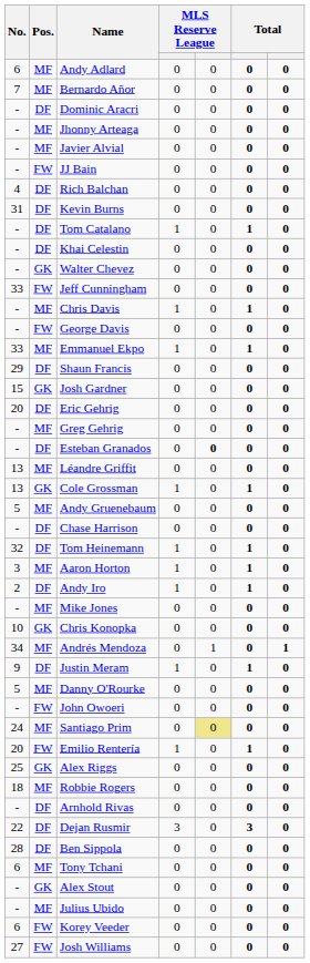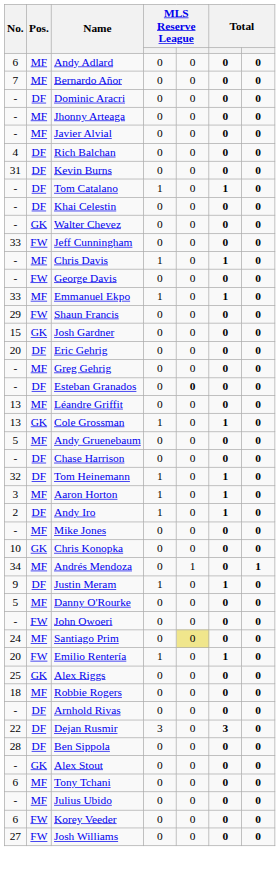 <table class="wikitable sortable" style="text-align: center;">
 <tr>
 <th rowspan=2>No.</th>
 <th rowspan=2>Pos.</th>
 <th rowspan=2>Name</th>
 <th colspan=2 style="width:85px;"><a href='#'>MLS Reserve League</a></th>
 <th colspan=2 style="width:85px;"><strong>Total</strong></th>
 </tr>
 <tr>
 <th></th>
 <th></th>
 <th></th>
 <th></th>
 </tr>
 <tr>
 <td>6</td>
 <td><a href='#'>MF</a></td>
 <td align=left> <a href='#'>Andy Adlard</a></td>
 <td>0</td>
 <td>0</td>
 <td><strong>0</strong></td>
 <td><strong>0</strong></td>
 </tr>
 <tr>
 <td>7</td>
 <td><a href='#'>MF</a></td>
 <td align=left> <a href='#'>Bernardo Añor</a></td>
 <td>0</td>
 <td>0</td>
 <td><strong>0</strong></td>
 <td><strong>0</strong></td>
 </tr>
 <tr>
 <td>-</td>
 <td><a href='#'>DF</a></td>
 <td align=left> <a href='#'>Dominic Aracri</a></td>
 <td>0</td>
 <td>0</td>
 <td><strong>0</strong></td>
 <td><strong>0</strong></td>
 </tr>
 <tr>
 <td>-</td>
 <td><a href='#'>MF</a></td>
 <td align=left> <a href='#'>Jhonny Arteaga</a></td>
 <td>0</td>
 <td>0</td>
 <td><strong>0</strong></td>
 <td><strong>0</strong></td>
 </tr>
 <tr>
 <td>-</td>
 <td><a href='#'>MF</a></td>
 <td align=left> <a href='#'>Javier Alvial</a></td>
-<td>0</td>
-<td>0</td>
-<td><strong>0</strong></td>
-<td><strong>0</strong></td>
-</tr>
-<tr>
-<td>-</td>
-<td><a href='#'>FW</a></td>
-<td align=left> <a href='#'>JJ Bain</a></td>
 <td>0</td>
 <td>0</td>
 <td><strong>0</strong></td>
 <td><strong>0</strong></td>
 </tr>
 <tr>
 <td>4</td>
 <td><a href='#'>DF</a></td>
 <td align=left> <a href='#'>Rich Balchan</a></td>
 <td>0</td>
 <td>0</td>
 <td><strong>0</strong></td>
 <td><strong>0</strong></td>
 </tr>
 <tr>
 <td>31</td>
 <td><a href='#'>DF</a></td>
 <td align=left> <a href='#'>Kevin Burns</a></td>
 <td>0</td>
 <td>0</td>
 <td><strong>0</strong></td>
 <td><strong>0</strong></td>
 </tr>
 <tr>
 <td>-</td>
 <td><a href='#'>DF</a></td>
 <td align=left> <a href='#'>Tom Catalano</a></td>
 <td>1</td>
 <td>0</td>
 <td><strong>1</strong></td>
 <td><strong>0</strong></td>
 </tr>
 <tr>
 <td>-</td>
 <td><a href='#'>DF</a></td>
 <td align=left> <a href='#'>Khai Celestin</a></td>
 <td>0</td>
 <td>0</td>
 <td><strong>0</strong></td>
 <td><strong>0</strong></td>
 </tr>
 <tr>
 <td>-</td>
 <td><a href='#'>GK</a></td>
 <td align=left> <a href='#'>Walter Chevez</a></td>
 <td>0</td>
 <td>0</td>
 <td><strong>0</strong></td>
 <td><strong>0</strong></td>
 </tr>
 <tr>
 <td>33</td>
 <td><a href='#'>FW</a></td>
 <td align=left> <a href='#'>Jeff Cunningham</a></td>
 <td>0</td>
 <td>0</td>
 <td><strong>0</strong></td>
 <td><strong>0</strong></td>
 </tr>
 <tr>
 <td>-</td>
 <td><a href='#'>MF</a></td>
 <td align=left> <a href='#'>Chris Davis</a></td>
 <td>1</td>
 <td>0</td>
 <td><strong>1</strong></td>
 <td><strong>0</strong></td>
 </tr>
 <tr>
 <td>-</td>
 <td><a href='#'>FW</a></td>
 <td align=left> <a href='#'>George Davis</a></td>
 <td>0</td>
 <td>0</td>
 <td><strong>0</strong></td>
 <td><strong>0</strong></td>
 </tr>
 <tr>
 <td>33</td>
 <td><a href='#'>MF</a></td>
 <td align=left> <a href='#'>Emmanuel Ekpo</a></td>
 <td>1</td>
 <td>0</td>
 <td><strong>1</strong></td>
 <td><strong>0</strong></td>
 </tr>
 <tr>
 <td>29</td>
-<td><a href='#'>DF</a></td>
+<td><a href='#'>FW</a></td>
 <td align=left> <a href='#'>Shaun Francis</a></td>
 <td>0</td>
 <td>0</td>
 <td><strong>0</strong></td>
 <td><strong>0</strong></td>
 </tr>
 <tr>
 <td>15</td>
 <td><a href='#'>GK</a></td>
 <td align=left> <a href='#'>Josh Gardner</a></td>
 <td>0</td>
 <td>0</td>
 <td><strong>0</strong></td>
 <td><strong>0</strong></td>
 </tr>
 <tr>
 <td>20</td>
 <td><a href='#'>DF</a></td>
 <td align=left> <a href='#'>Eric Gehrig</a></td>
 <td>0</td>
 <td>0</td>
 <td><strong>0</strong></td>
 <td><strong>0</strong></td>
 </tr>
 <tr>
 <td>-</td>
 <td><a href='#'>MF</a></td>
 <td align=left> <a href='#'>Greg Gehrig</a></td>
 <td>0</td>
 <td>0</td>
 <td><strong>0</strong></td>
 <td><strong>0</strong></td>
 </tr>
 <tr>
 <td>-</td>
 <td><a href='#'>DF</a></td>
 <td align=left> <a href='#'>Esteban Granados</a></td>
 <td>0</td>
 <td><strong>0</strong></td>
 <td><strong>0</strong></td>
 <td><strong>0</strong></td>
 </tr>
 <tr>
 <td>13</td>
 <td><a href='#'>MF</a></td>
 <td align=left> <a href='#'>Léandre Griffit</a></td>
 <td>0</td>
 <td>0</td>
 <td><strong>0</strong></td>
 <td><strong>0</strong></td>
 </tr>
 <tr>
 <td>13</td>
 <td><a href='#'>GK</a></td>
 <td align=left> <a href='#'>Cole Grossman</a></td>
 <td>1</td>
 <td>0</td>
 <td><strong>1</strong></td>
 <td><strong>0</strong></td>
 </tr>
 <tr>
 <td>5</td>
 <td><a href='#'>MF</a></td>
 <td align=left> <a href='#'>Andy Gruenebaum</a></td>
 <td>0</td>
 <td>0</td>
 <td><strong>0</strong></td>
 <td><strong>0</strong></td>
 </tr>
 <tr>
 <td>-</td>
 <td><a href='#'>DF</a></td>
 <td align=left> <a href='#'>Chase Harrison</a></td>
 <td>0</td>
 <td>0</td>
 <td><strong>0</strong></td>
 <td><strong>0</strong></td>
 </tr>
 <tr>
 <td>32</td>
 <td><a href='#'>DF</a></td>
 <td align=left> <a href='#'>Tom Heinemann</a></td>
 <td>1</td>
 <td>0</td>
 <td><strong>1</strong></td>
 <td><strong>0</strong></td>
 </tr>
 <tr>
 <td>3</td>
 <td><a href='#'>MF</a></td>
 <td align=left> <a href='#'>Aaron Horton</a></td>
 <td>1</td>
 <td>0</td>
 <td><strong>1</strong></td>
 <td><strong>0</strong></td>
 </tr>
 <tr>
 <td>2</td>
 <td><a href='#'>DF</a></td>
 <td align=left> <a href='#'>Andy Iro</a></td>
 <td>1</td>
 <td>0</td>
 <td><strong>1</strong></td>
 <td><strong>0</strong></td>
 </tr>
 <tr>
 <td>-</td>
 <td><a href='#'>MF</a></td>
 <td align=left> <a href='#'>Mike Jones</a></td>
 <td>0</td>
 <td>0</td>
 <td><strong>0</strong></td>
 <td><strong>0</strong></td>
 </tr>
 <tr>
 <td>10</td>
 <td><a href='#'>GK</a></td>
 <td align=left> <a href='#'>Chris Konopka</a></td>
 <td>0</td>
 <td>0</td>
 <td><strong>0</strong></td>
 <td><strong>0</strong></td>
 </tr>
 <tr>
 <td>34</td>
 <td><a href='#'>MF</a></td>
 <td align=left> <a href='#'>Andrés Mendoza</a></td>
 <td>0</td>
 <td>1</td>
 <td><strong>0</strong></td>
 <td><strong>1</strong></td>
 </tr>
 <tr>
 <td>9</td>
 <td><a href='#'>DF</a></td>
 <td align=left> <a href='#'>Justin Meram</a></td>
 <td>1</td>
 <td>0</td>
 <td><strong>1</strong></td>
 <td><strong>0</strong></td>
 </tr>
 <tr>
 <td>5</td>
 <td><a href='#'>MF</a></td>
 <td align=left> <a href='#'>Danny O'Rourke</a></td>
 <td>0</td>
 <td>0</td>
 <td><strong>0</strong></td>
 <td><strong>0</strong></td>
 </tr>
 <tr>
 <td>-</td>
 <td><a href='#'>FW</a></td>
 <td align=left> <a href='#'>John Owoeri</a></td>
 <td>0</td>
 <td>0</td>
 <td><strong>0</strong></td>
 <td><strong>0</strong></td>
 </tr>
 <tr>
 <td>24</td>
 <td><a href='#'>MF</a></td>
 <td align=left> <a href='#'>Santiago Prim</a></td>
 <td>0</td>
 <td style="background: khaki;">0</td>
 <td><strong>0</strong></td>
 <td><strong>0</strong></td>
 </tr>
 <tr>
 <td>20</td>
 <td><a href='#'>FW</a></td>
 <td align=left> <a href='#'>Emilio Rentería</a></td>
 <td>1</td>
 <td>0</td>
 <td><strong>1</strong></td>
 <td><strong>0</strong></td>
 </tr>
 <tr>
 <td>25</td>
 <td><a href='#'>GK</a></td>
 <td align=left> <a href='#'>Alex Riggs</a></td>
 <td>0</td>
 <td>0</td>
 <td><strong>0</strong></td>
 <td><strong>0</strong></td>
 </tr>
 <tr>
 <td>18</td>
 <td><a href='#'>MF</a></td>
 <td align=left> <a href='#'>Robbie Rogers</a></td>
 <td>0</td>
 <td>0</td>
 <td><strong>0</strong></td>
 <td><strong>0</strong></td>
 </tr>
 <tr>
 <td>-</td>
 <td><a href='#'>DF</a></td>
 <td align=left> <a href='#'>Arnhold Rivas</a></td>
 <td>0</td>
 <td>0</td>
 <td><strong>0</strong></td>
 <td><strong>0</strong></td>
 </tr>
 <tr>
 <td>22</td>
 <td><a href='#'>DF</a></td>
 <td align=left> <a href='#'>Dejan Rusmir</a></td>
 <td>3</td>
 <td>0</td>
 <td><strong>3</strong></td>
 <td><strong>0</strong></td>
 </tr>
 <tr>
 <td>28</td>
 <td><a href='#'>DF</a></td>
 <td align=left> <a href='#'>Ben Sippola</a></td>
 <td>0</td>
 <td>0</td>
 <td><strong>0</strong></td>
 <td><strong>0</strong></td>
 </tr>
 <tr>
-<td>6</td>
-<td><a href='#'>MF</a></td>
-<td align=left> <a href='#'>Tony Tchani</a></td>
+<td>-</td>
+<td><a href='#'>GK</a></td>
+<td align=left> <a href='#'>Alex Stout</a></td>
 <td>0</td>
 <td>0</td>
 <td><strong>0</strong></td>
 <td><strong>0</strong></td>
 </tr>
 <tr>
-<td>-</td>
-<td><a href='#'>GK</a></td>
-<td align=left> <a href='#'>Alex Stout</a></td>
+<td>6</td>
+<td><a href='#'>MF</a></td>
+<td align=left> <a href='#'>Tony Tchani</a></td>
 <td>0</td>
 <td>0</td>
 <td><strong>0</strong></td>
 <td><strong>0</strong></td>
 </tr>
 <tr>
 <td>-</td>
 <td><a href='#'>MF</a></td>
 <td align=left> <a href='#'>Julius Ubido</a></td>
 <td>0</td>
 <td>0</td>
 <td><strong>0</strong></td>
 <td><strong>0</strong></td>
 </tr>
 <tr>
 <td>6</td>
 <td><a href='#'>FW</a></td>
 <td align=left> <a href='#'>Korey Veeder</a></td>
 <td>0</td>
 <td>0</td>
 <td><strong>0</strong></td>
 <td><strong>0</strong></td>
 </tr>
 <tr>
 <td>27</td>
 <td><a href='#'>FW</a></td>
 <td align=left> <a href='#'>Josh Williams</a></td>
 <td>0</td>
 <td>0</td>
 <td><strong>0</strong></td>
 <td><strong>0</strong></td>
 </tr>
 </table>
